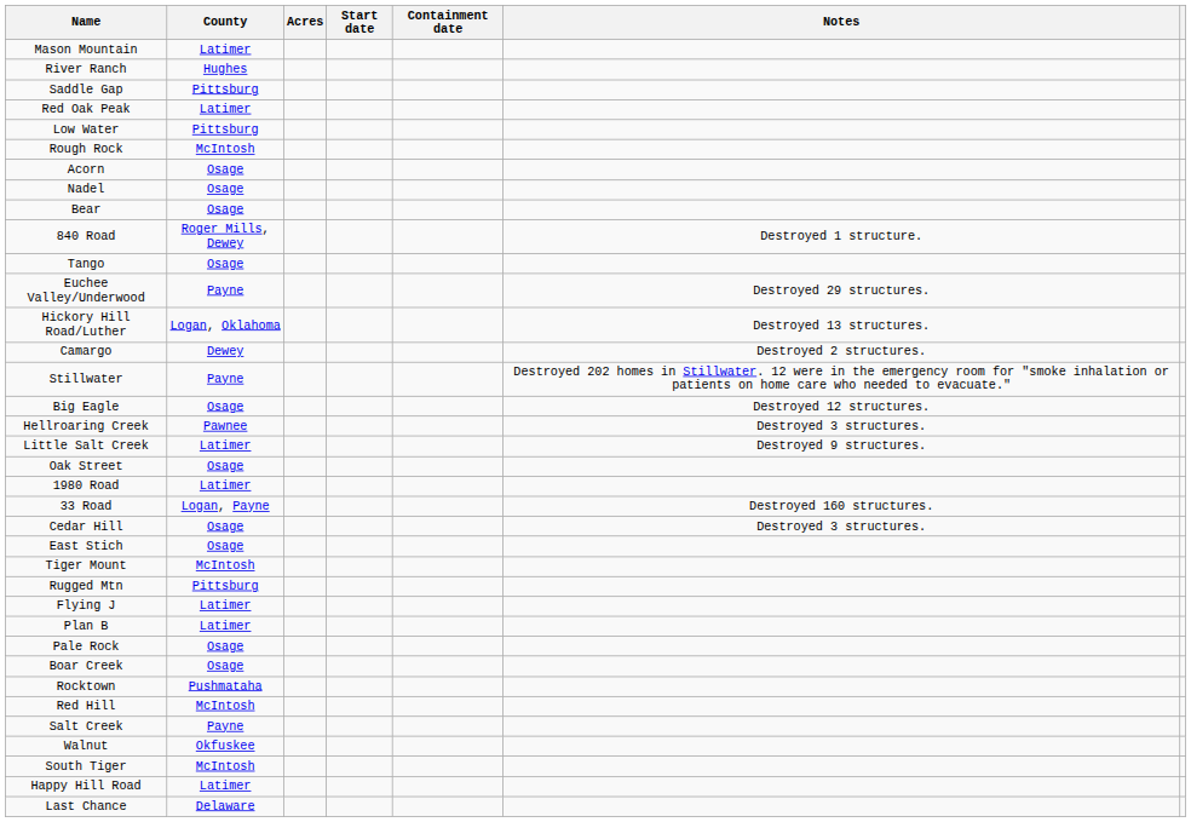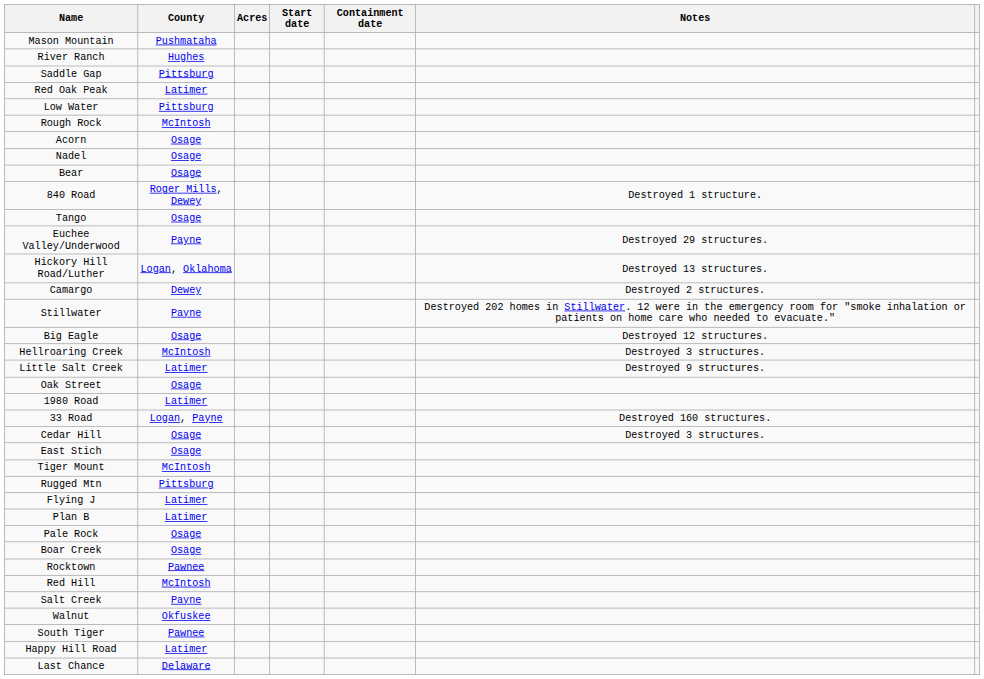 <table class="wikitable sortable plainrowheaders mw-collapsible" style="text-align:center;">
 <tr>
 <th scope="col">Name</th>
 <th scope="col">County </th>
 <th scope="col">Acres</th>
 <th scope="col">Start date</th>
 <th scope="col">Containment date</th>
 <th scope="col">Notes</th>
 <th scope="col" class="unsortable"></th>
 </tr>
 <tr>
 <td>Mason Mountain</td>
-<td><a href='#'>Latimer</a></td>
+<td><a href='#'>Pushmataha</a></td>
 <td></td>
 <td></td>
 <td></td>
 <td></td>
 <td></td>
 </tr>
 <tr>
 <td>River Ranch</td>
 <td><a href='#'>Hughes</a></td>
 <td></td>
 <td></td>
 <td></td>
 <td></td>
 <td></td>
 </tr>
 <tr>
 <td>Saddle Gap</td>
 <td><a href='#'>Pittsburg</a></td>
 <td></td>
 <td></td>
 <td></td>
 <td></td>
 <td></td>
 </tr>
 <tr>
 <td>Red Oak Peak</td>
 <td><a href='#'>Latimer</a></td>
 <td></td>
 <td></td>
 <td></td>
 <td></td>
 <td></td>
 </tr>
 <tr>
 <td>Low Water</td>
 <td><a href='#'>Pittsburg</a></td>
 <td></td>
 <td></td>
 <td></td>
 <td></td>
 <td></td>
 </tr>
 <tr>
 <td>Rough Rock</td>
 <td><a href='#'>McIntosh</a></td>
 <td></td>
 <td></td>
 <td></td>
 <td></td>
 <td></td>
 </tr>
 <tr>
 <td>Acorn</td>
 <td><a href='#'>Osage</a></td>
 <td></td>
 <td></td>
 <td></td>
 <td></td>
 <td></td>
 </tr>
 <tr>
 <td>Nadel</td>
 <td><a href='#'>Osage</a></td>
 <td></td>
 <td></td>
 <td></td>
 <td></td>
 <td></td>
 </tr>
 <tr>
 <td>Bear</td>
 <td><a href='#'>Osage</a></td>
 <td></td>
 <td></td>
 <td></td>
 <td></td>
 <td></td>
 </tr>
 <tr>
 <td>840 Road</td>
 <td><a href='#'>Roger Mills</a>, <a href='#'>Dewey</a></td>
 <td></td>
 <td></td>
 <td></td>
 <td>Destroyed 1 structure.</td>
 <td></td>
 </tr>
 <tr>
 <td>Tango</td>
 <td><a href='#'>Osage</a></td>
 <td></td>
 <td></td>
 <td></td>
 <td></td>
 <td></td>
 </tr>
 <tr>
 <td>Euchee Valley/Underwood</td>
 <td><a href='#'>Payne</a></td>
 <td></td>
 <td></td>
 <td></td>
 <td>Destroyed 29 structures.</td>
 <td></td>
 </tr>
 <tr>
 <td>Hickory Hill Road/Luther</td>
 <td><a href='#'>Logan</a>, <a href='#'>Oklahoma</a></td>
 <td></td>
 <td></td>
 <td></td>
 <td>Destroyed 13 structures.</td>
 <td></td>
 </tr>
 <tr>
 <td>Camargo</td>
 <td><a href='#'>Dewey</a></td>
 <td></td>
 <td></td>
 <td></td>
 <td>Destroyed 2 structures.</td>
 <td></td>
 </tr>
 <tr>
 <td>Stillwater</td>
 <td><a href='#'>Payne</a></td>
 <td></td>
 <td></td>
 <td></td>
 <td>Destroyed 202 homes in <a href='#'>Stillwater</a>. 12 were in the emergency room for "smoke inhalation or patients on home care who needed to evacuate."</td>
 <td></td>
 </tr>
 <tr>
 <td>Big Eagle</td>
 <td><a href='#'>Osage</a></td>
 <td></td>
 <td></td>
 <td></td>
 <td>Destroyed 12 structures.</td>
 <td></td>
 </tr>
 <tr>
 <td>Hellroaring Creek</td>
-<td><a href='#'>Pawnee</a></td>
+<td><a href='#'>McIntosh</a></td>
 <td></td>
 <td></td>
 <td></td>
 <td>Destroyed 3 structures.</td>
 <td></td>
 </tr>
 <tr>
 <td>Little Salt Creek</td>
 <td><a href='#'>Latimer</a></td>
 <td></td>
 <td></td>
 <td></td>
 <td>Destroyed 9 structures.</td>
 <td></td>
 </tr>
 <tr>
 <td>Oak Street</td>
 <td><a href='#'>Osage</a></td>
 <td></td>
 <td></td>
 <td></td>
 <td></td>
 <td></td>
 </tr>
 <tr>
 <td>1980 Road</td>
 <td><a href='#'>Latimer</a></td>
 <td></td>
 <td></td>
 <td></td>
 <td></td>
 <td></td>
 </tr>
 <tr>
 <td>33 Road</td>
 <td><a href='#'>Logan</a>, <a href='#'>Payne</a></td>
 <td></td>
 <td></td>
 <td></td>
 <td>Destroyed 160 structures.</td>
 <td></td>
 </tr>
 <tr>
 <td>Cedar Hill</td>
 <td><a href='#'>Osage</a></td>
 <td></td>
 <td></td>
 <td></td>
 <td>Destroyed 3 structures.</td>
 <td></td>
 </tr>
 <tr>
 <td>East Stich</td>
 <td><a href='#'>Osage</a></td>
 <td></td>
 <td></td>
 <td></td>
 <td></td>
 <td></td>
 </tr>
 <tr>
 <td>Tiger Mount</td>
 <td><a href='#'>McIntosh</a></td>
 <td></td>
 <td></td>
 <td></td>
 <td></td>
 <td></td>
 </tr>
 <tr>
 <td>Rugged Mtn</td>
 <td><a href='#'>Pittsburg</a></td>
 <td></td>
 <td></td>
 <td></td>
 <td></td>
 <td></td>
 </tr>
 <tr>
 <td>Flying J</td>
 <td><a href='#'>Latimer</a></td>
 <td></td>
 <td></td>
 <td></td>
 <td></td>
 <td></td>
 </tr>
 <tr>
 <td>Plan B</td>
 <td><a href='#'>Latimer</a></td>
 <td></td>
 <td></td>
 <td></td>
 <td></td>
 <td></td>
 </tr>
 <tr>
 <td>Pale Rock</td>
 <td><a href='#'>Osage</a></td>
 <td></td>
 <td></td>
 <td></td>
 <td></td>
 <td></td>
 </tr>
 <tr>
 <td>Boar Creek</td>
 <td><a href='#'>Osage</a></td>
 <td></td>
 <td></td>
 <td></td>
 <td></td>
 <td></td>
 </tr>
 <tr>
 <td>Rocktown</td>
-<td><a href='#'>Pushmataha</a></td>
+<td><a href='#'>Pawnee</a></td>
 <td></td>
 <td></td>
 <td></td>
 <td></td>
 <td></td>
 </tr>
 <tr>
 <td>Red Hill</td>
 <td><a href='#'>McIntosh</a></td>
 <td></td>
 <td></td>
 <td></td>
 <td></td>
 <td></td>
 </tr>
 <tr>
 <td>Salt Creek</td>
 <td><a href='#'>Payne</a></td>
 <td></td>
 <td></td>
 <td></td>
 <td></td>
 <td></td>
 </tr>
 <tr>
 <td>Walnut</td>
 <td><a href='#'>Okfuskee</a></td>
 <td></td>
 <td></td>
 <td></td>
 <td></td>
 <td></td>
 </tr>
 <tr>
 <td>South Tiger</td>
-<td><a href='#'>McIntosh</a></td>
+<td><a href='#'>Pawnee</a></td>
 <td></td>
 <td></td>
 <td></td>
 <td></td>
 <td></td>
 </tr>
 <tr>
 <td>Happy Hill Road</td>
 <td><a href='#'>Latimer</a></td>
 <td></td>
 <td></td>
 <td></td>
 <td></td>
 <td></td>
 </tr>
 <tr>
 <td>Last Chance</td>
 <td><a href='#'>Delaware</a></td>
 <td></td>
 <td></td>
 <td></td>
 <td></td>
 <td></td>
 </tr>
 </table>
